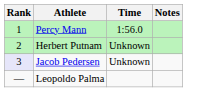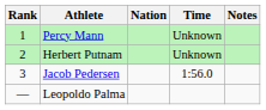 <table class="wikitable sortable" style="text-align:center">
 <tr>
 <th>Rank</th>
 <th>Athlete</th>
+<th>Nation</th>
 <th>Time</th>
 <th>Notes</th>
 </tr>
 <tr bgcolor=bbf3bb>
 <td>1</td>
 <td align=left><a href='#'>Percy Mann</a></td>
-<td>1:56.0</td>
+<td align=left></td>
+<td data-sort-value=3:00.0>Unknown</td>
 <td></td>
 </tr>
 <tr bgcolor=bbf3bb>
 <td>2</td>
 <td align=left>Herbert Putnam</td>
+<td align=left></td>
 <td data-sort-value=2:00.0>Unknown</td>
 <td></td>
 </tr>
 <tr>
-<td style="background: lavender;">3</td>
+<td>3</td>
 <td align=left><a href='#'>Jacob Pedersen</a></td>
-<td data-sort-value=3:00.0>Unknown</td>
+<td align=left></td>
+<td>1:56.0</td>
 <td></td>
 </tr>
 <tr>
 <td data-sort-value=4>—</td>
 <td align=left>Leopoldo Palma</td>
+<td align=left></td>
 <td></td>
 <td></td>
 </tr>
 </table>
